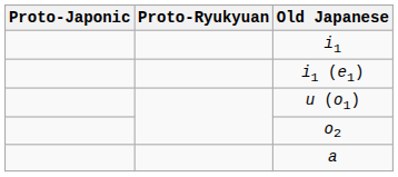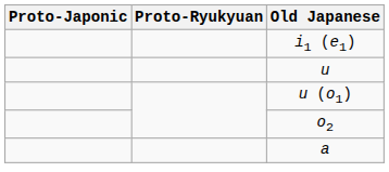 <table class="wikitable" style=text-align:center>
 <tr>
 <th>Proto-Japonic</th>
 <th>Proto-Ryukyuan</th>
 <th>Old Japanese</th>
 </tr>
 <tr>
 <td></td>
 <td></td>
-<td><em>i</em><sub>1</sub></td>
+<td><em>i</em><sub>1</sub> (<em>e</em><sub>1</sub>)</td>
 </tr>
 <tr>
 <td></td>
 <td></td>
-<td><em>i</em><sub>1</sub> (<em>e</em><sub>1</sub>)</td>
+<td><em>u</em></td>
 </tr>
 <tr>
 <td></td>
 <td rowspan="2"></td>
 <td><em>u</em> (<em>o</em><sub>1</sub>)</td>
 </tr>
 <tr>
 <td></td>
 <td><em>o</em><sub>2</sub></td>
 </tr>
 <tr>
 <td></td>
 <td></td>
 <td><em>a</em></td>
 </tr>
 </table>
